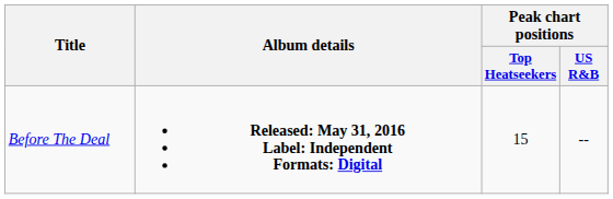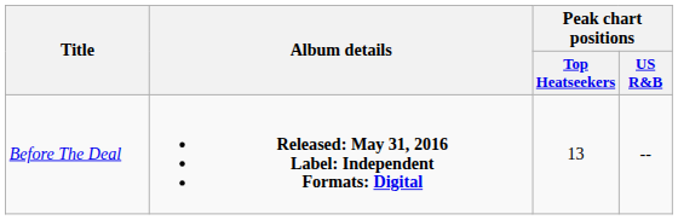 <table class="wikitable plainrowheaders" style="text-align:center;">
 <tr>
 <th scope="col" rowspan="2" style="width:8em;">Title</th>
 <th scope="col" rowspan="2" style="width:22em;">Album details</th>
 <th scope="col" colspan="2">Peak chart positions</th>
 </tr>
 <tr>
 <th scope="col" style="width:3em;font-size:90%;"><a href='#'>Top Heatseekers</a><br></th>
 <th scope="col" style="width:3em;font-size:90%;"><a href='#'>US<br>R&B</a><br></th>
 </tr>
 <tr>
 <td style="text-align:left;"><em><a href='#'>Before The Deal</a></em></td>
 <td><strong><br><ul><li>Released: May 31, 2016</li><li>Label: Independent</li><li>Formats: <a href='#'>Digital</a></li></ul></strong></td>
-<td>15</td>
+<td>13</td>
 <td>--</td>
 </tr>
 </table>
